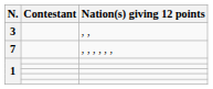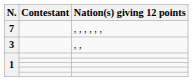 <table class="wikitable plainrowheaders">
 <tr>
 <th scope="col">N.</th>
 <th scope="col">Contestant</th>
 <th scope="col">Nation(s) giving 12 points</th>
 </tr>
 <tr>
+<th scope="row">7</th>
+<td><strong></strong></td>
+<td>, , , , , , </td>
+</tr>
+<tr>
 <th scope="row">3</th>
 <td></td>
 <td>, , </td>
-</tr>
-<tr>
-<th scope="row">7</th>
-<td><strong></strong></td>
-<td>, , , , , , </td>
 </tr>
 <tr>
 <th scope="row" rowspan="5">1</th>
 <td></td>
 <td></td>
 </tr>
 <tr>
 <td></td>
 <td></td>
 </tr>
 <tr>
 <td></td>
 <td></td>
 </tr>
 <tr>
 <td></td>
 <td></td>
 </tr>
 <tr>
 <td></td>
 <td></td>
 </tr>
 </table>
